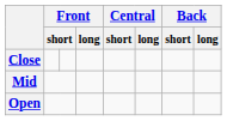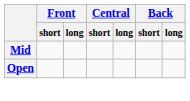 <table class="wikitable" style="text-align:center;">
 <tr>
 <th rowspan="2"></th>
 <th colspan="3"><a href='#'>Front</a></th>
 <th colspan="2"><a href='#'>Central</a></th>
 <th colspan="2"><a href='#'>Back</a></th>
 </tr>
 <tr>
 <th colspan="2"><small>short</small></th>
 <th><small>long</small></th>
 <th><small>short</small></th>
 <th><small>long</small></th>
 <th><small>short</small></th>
 <th><small>long</small></th>
-</tr>
-<tr>
-<th><a href='#'>Close</a></th>
-<td></td>
-<td></td>
-<td></td>
-<td></td>
-<td></td>
-<td></td>
-<td></td>
 </tr>
 <tr>
 <th><a href='#'>Mid</a></th>
 <td colspan="2"></td>
 <td></td>
 <td></td>
 <td></td>
 <td></td>
 <td></td>
 </tr>
 <tr>
 <th><a href='#'>Open</a></th>
 <td colspan="2"></td>
 <td></td>
 <td></td>
 <td></td>
 <td></td>
 <td></td>
 </tr>
 </table>
